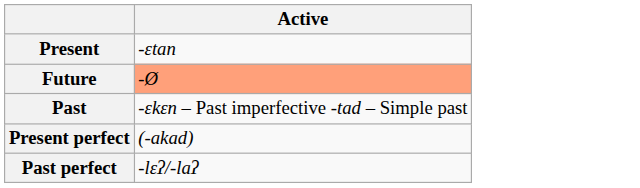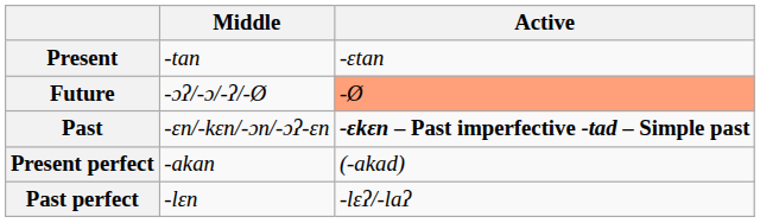 <table class="wikitable">
 <tr>
 <th></th>
+<th>Middle</th>
 <th>Active</th>
 </tr>
 <tr>
 <th>Present</th>
+<td><em>-tan</em></td>
 <td><em>-ɛtan</em></td>
 </tr>
 <tr>
 <th>Future</th>
+<td><em>-ɔʔ/-ɔ/-ʔ/-Ø</em></td>
 <td style="background: lightsalmon;"><em>-Ø</em></td>
 </tr>
 <tr>
 <th>Past</th>
-<td><em>-ɛkɛn</em> – Past imperfective  <em>-tad</em> – Simple past</td>
+<td><em>-ɛn/-kɛn/-ɔn/-ɔʔ-ɛn</em></td>
+<td><strong><em>-ɛkɛn</em> – Past imperfective  <em>-tad</em> – Simple past</strong></td>
 </tr>
 <tr>
 <th>Present perfect</th>
+<td><em>-akan</em></td>
 <td><em>(-akad)</em></td>
 </tr>
 <tr>
 <th>Past perfect</th>
+<td><em>-lɛn</em></td>
 <td><em>-lɛʔ/-laʔ</em></td>
 </tr>
 </table>
